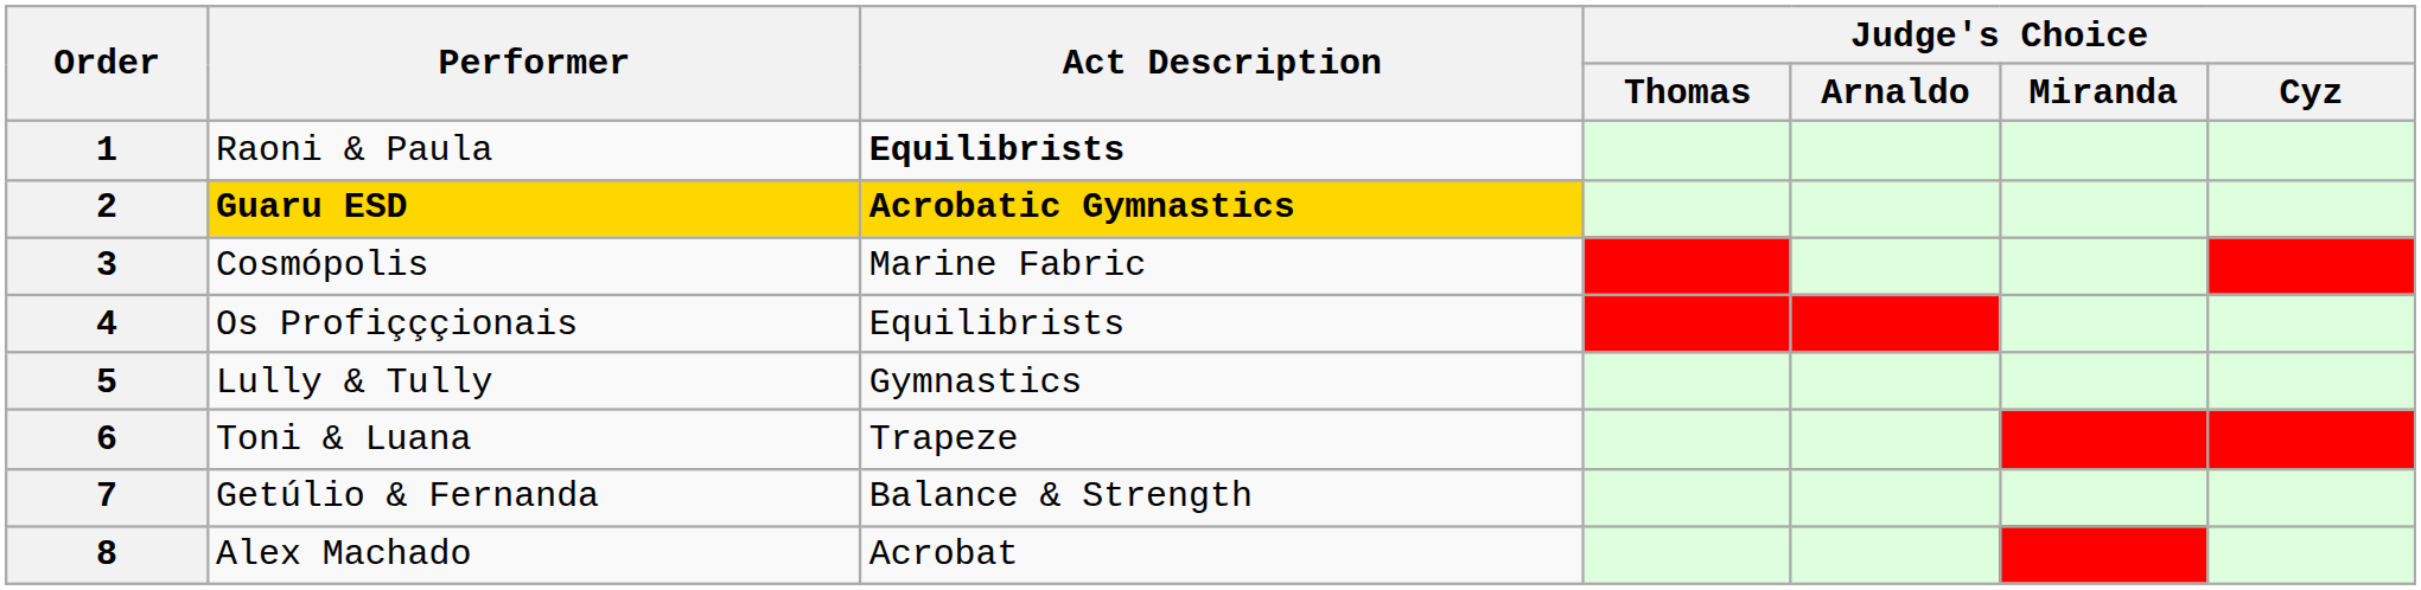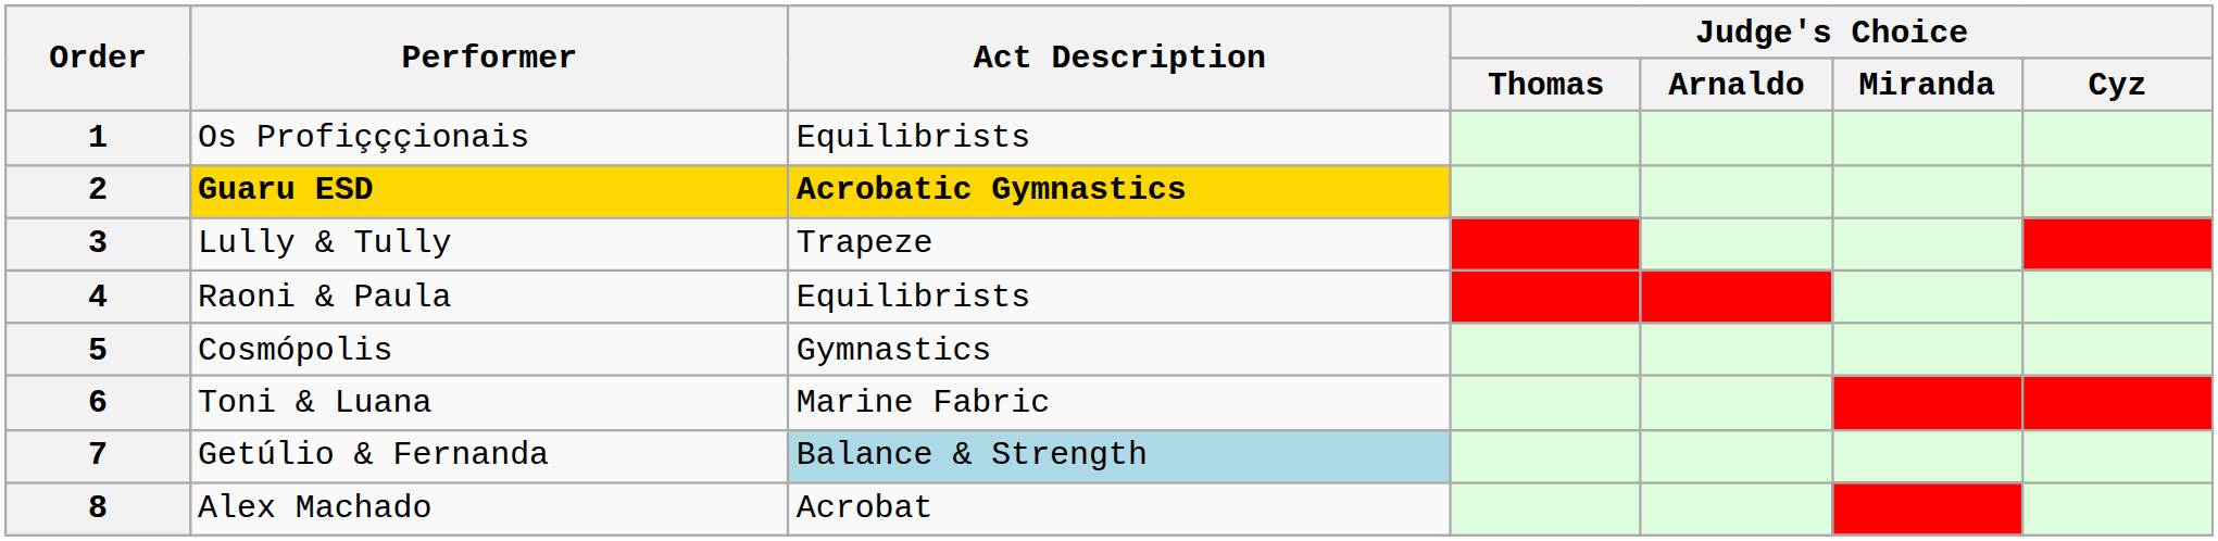 <table class="wikitable" width="100%">
 <tr>
 <th rowspan=2>Order</th>
 <th rowspan=2>Performer</th>
 <th rowspan=2>Act Description</th>
 <th colspan=4>Judge's Choice</th>
 </tr>
 <tr>
 <th width="70">Thomas</th>
 <th width="70">Arnaldo</th>
 <th width="70">Miranda</th>
 <th width="70">Cyz</th>
 </tr>
 <tr>
 <th>1</th>
-<td>Raoni & Paula</td>
-<td><strong>Equilibrists</strong></td>
+<td>Os Profiçççionais</td>
+<td>Equilibrists</td>
 <td bgcolor="DDFFDD"></td>
 <td bgcolor="DDFFDD"></td>
 <td bgcolor="DDFFDD"></td>
 <td bgcolor="DDFFDD"></td>
 </tr>
 <tr>
 <th>2</th>
 <td bgcolor="FFD700"><strong>Guaru ESD</strong></td>
 <td bgcolor="FFD700"><strong>Acrobatic Gymnastics</strong></td>
 <td bgcolor="DDFFDD"></td>
 <td bgcolor="DDFFDD"></td>
 <td bgcolor="DDFFDD"></td>
 <td bgcolor="DDFFDD"></td>
 </tr>
 <tr>
 <th>3</th>
-<td>Cosmópolis</td>
-<td>Marine Fabric</td>
+<td>Lully & Tully</td>
+<td>Trapeze</td>
 <td bgcolor="FF0000"></td>
 <td bgcolor="DDFFDD"></td>
 <td bgcolor="DDFFDD"></td>
 <td bgcolor="FF0000"></td>
 </tr>
 <tr>
 <th>4</th>
-<td>Os Profiçççionais</td>
+<td>Raoni & Paula</td>
 <td>Equilibrists</td>
 <td bgcolor="FF0000"></td>
 <td bgcolor="FF0000"></td>
 <td bgcolor="DDFFDD"></td>
 <td bgcolor="DDFFDD"></td>
 </tr>
 <tr>
 <th>5</th>
-<td>Lully & Tully</td>
+<td>Cosmópolis</td>
 <td>Gymnastics</td>
 <td bgcolor="DDFFDD"></td>
 <td bgcolor="DDFFDD"></td>
 <td bgcolor="DDFFDD"></td>
 <td bgcolor="DDFFDD"></td>
 </tr>
 <tr>
 <th>6</th>
 <td>Toni & Luana</td>
-<td>Trapeze</td>
+<td>Marine Fabric</td>
 <td bgcolor="DDFFDD"></td>
 <td bgcolor="DDFFDD"></td>
 <td bgcolor="FF0000"></td>
 <td bgcolor="FF0000"></td>
 </tr>
 <tr>
 <th>7</th>
 <td>Getúlio & Fernanda</td>
-<td>Balance & Strength</td>
+<td style="background: lightblue;">Balance & Strength</td>
 <td bgcolor="DDFFDD"></td>
 <td bgcolor="DDFFDD"></td>
 <td bgcolor="DDFFDD"></td>
 <td bgcolor="DDFFDD"></td>
 </tr>
 <tr>
 <th>8</th>
 <td>Alex Machado</td>
 <td>Acrobat</td>
 <td bgcolor="DDFFDD"></td>
 <td bgcolor="DDFFDD"></td>
 <td bgcolor="FF0000"></td>
 <td bgcolor="DDFFDD"></td>
 </tr>
 </table>
